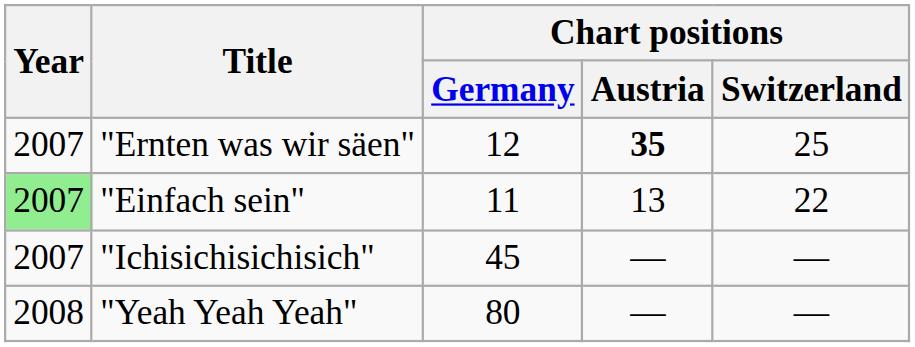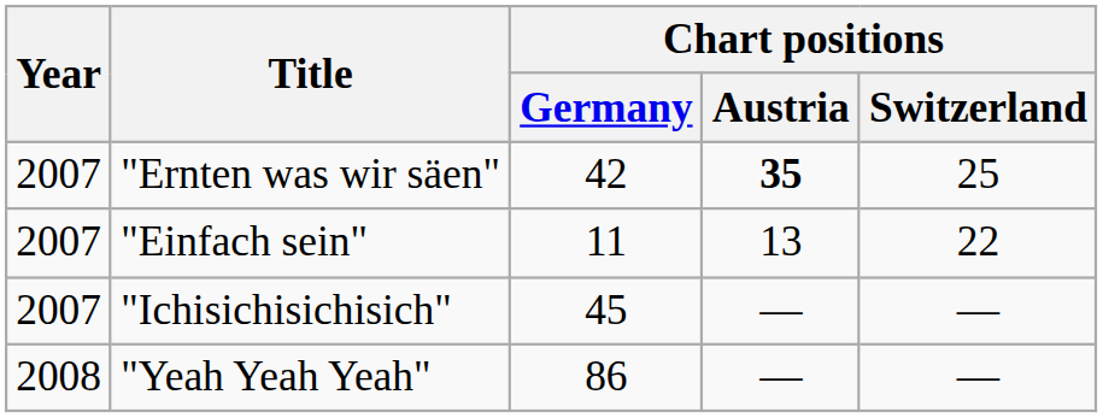 <table class="wikitable">
 <tr>
 <th rowspan="2">Year</th>
 <th rowspan="2">Title</th>
 <th colspan="4">Chart positions</th>
 </tr>
 <tr>
 <th><a href='#'>Germany</a></th>
 <th>Austria</th>
 <th>Switzerland</th>
 </tr>
 <tr>
 <td>2007</td>
 <td>"Ernten was wir säen"</td>
-<td align="center">12</td>
+<td align="center">42</td>
 <td align="center"><strong>35</strong></td>
 <td align="center">25</td>
 </tr>
 <tr>
-<td style="background: lightgreen;">2007</td>
+<td>2007</td>
 <td>"Einfach sein"</td>
 <td align="center">11</td>
 <td align="center">13</td>
 <td align="center">22</td>
 </tr>
 <tr>
 <td>2007</td>
 <td>"Ichisichisichisich"</td>
 <td align="center">45</td>
 <td align="center">—</td>
 <td align="center">—</td>
 </tr>
 <tr>
 <td>2008</td>
 <td>"Yeah Yeah Yeah"</td>
-<td align="center">80</td>
+<td align="center">86</td>
 <td align="center">—</td>
 <td align="center">—</td>
 </tr>
 </table>
